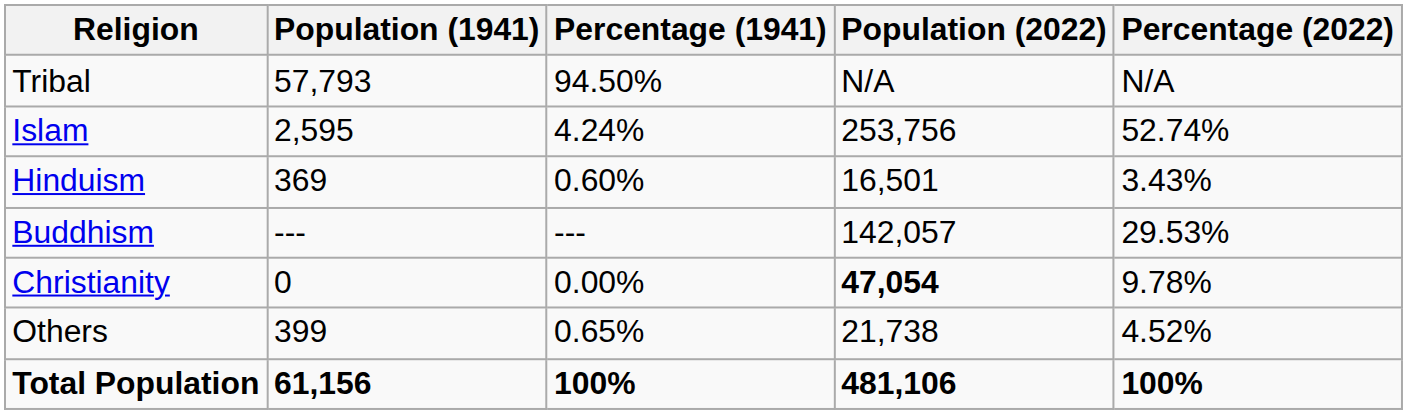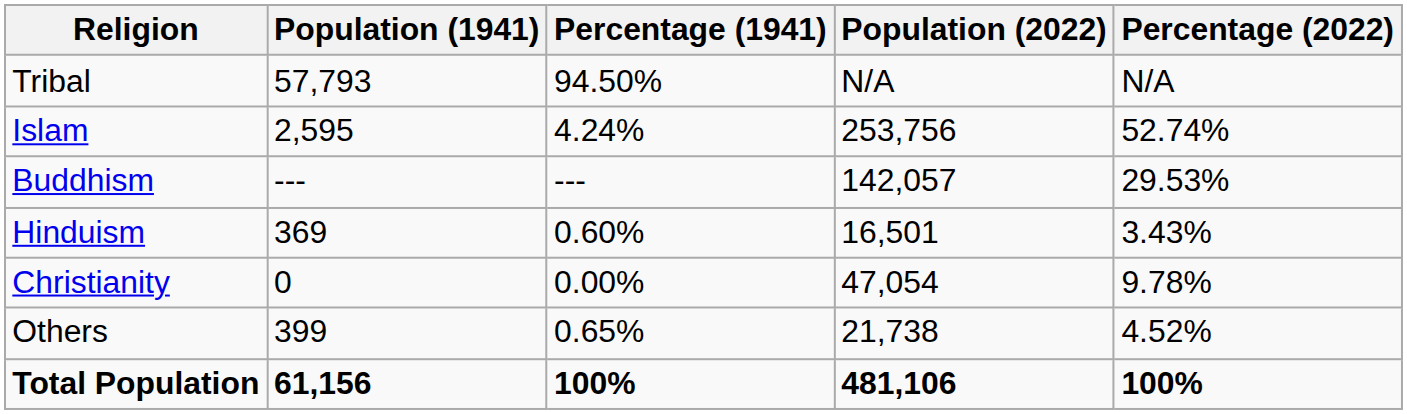 <table class="wikitable sortable">
 <tr>
 <th>Religion</th>
 <th>Population (1941)</th>
 <th>Percentage (1941)</th>
 <th>Population (2022)</th>
 <th>Percentage (2022)</th>
 </tr>
 <tr>
 <td>Tribal</td>
 <td>57,793</td>
 <td>94.50%</td>
 <td>N/A</td>
 <td>N/A</td>
 </tr>
 <tr>
 <td><a href='#'>Islam</a> </td>
 <td>2,595</td>
 <td>4.24%</td>
 <td>253,756</td>
 <td>52.74%</td>
 </tr>
 <tr>
+<td><a href='#'>Buddhism</a> </td>
+<td>---</td>
+<td>---</td>
+<td>142,057</td>
+<td>29.53%</td>
+</tr>
+<tr>
 <td><a href='#'>Hinduism</a> </td>
 <td>369</td>
 <td>0.60%</td>
 <td>16,501</td>
 <td>3.43%</td>
 </tr>
 <tr>
-<td><a href='#'>Buddhism</a> </td>
-<td>---</td>
-<td>---</td>
-<td>142,057</td>
-<td>29.53%</td>
-</tr>
-<tr>
 <td><a href='#'>Christianity</a> </td>
 <td>0</td>
 <td>0.00%</td>
-<td><strong>47,054</strong></td>
+<td>47,054</td>
 <td>9.78%</td>
 </tr>
 <tr>
 <td>Others </td>
 <td>399</td>
 <td>0.65%</td>
 <td>21,738</td>
 <td>4.52%</td>
 </tr>
 <tr>
 <td><strong>Total Population</strong></td>
 <td><strong>61,156</strong></td>
 <td><strong>100%</strong></td>
 <td><strong>481,106</strong></td>
 <td><strong>100%</strong></td>
 </tr>
 </table>
